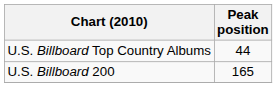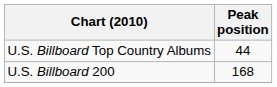 <table class="wikitable">
 <tr>
 <th>Chart (2010)</th>
 <th>Peak<br>position</th>
 </tr>
 <tr>
 <td>U.S. <em>Billboard</em> Top Country Albums</td>
 <td align="center">44</td>
 </tr>
 <tr>
 <td>U.S. <em>Billboard</em> 200</td>
-<td align="center">165</td>
+<td align="center">168</td>
 </tr>
 <tr>
 </tr>
 </table>
